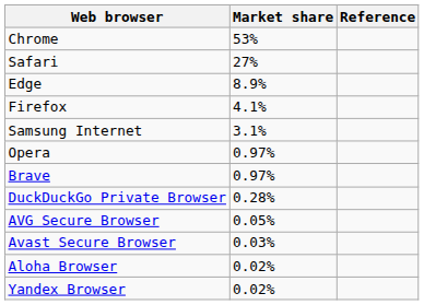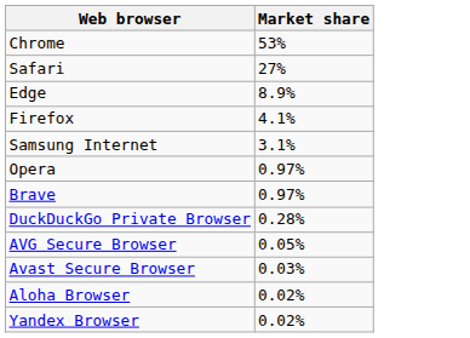 <table class="wikitable sortable">
 <tr>
 <th>Web browser</th>
 <th>Market share</th>
-<th>Reference</th>
 </tr>
 <tr>
 <td>Chrome</td>
 <td>53%</td>
-<td></td>
 </tr>
 <tr>
 <td>Safari</td>
 <td>27%</td>
-<td></td>
 </tr>
 <tr>
 <td>Edge</td>
 <td>8.9%</td>
-<td></td>
 </tr>
 <tr>
 <td>Firefox</td>
 <td>4.1%</td>
-<td></td>
 </tr>
 <tr>
 <td>Samsung Internet</td>
 <td>3.1%</td>
-<td></td>
 </tr>
 <tr>
 <td>Opera</td>
 <td>0.97%</td>
-<td></td>
 </tr>
 <tr>
 <td><a href='#'>Brave</a></td>
 <td>0.97%</td>
-<td></td>
 </tr>
 <tr>
 <td><a href='#'>DuckDuckGo Private Browser</a></td>
 <td>0.28%</td>
-<td></td>
 </tr>
 <tr>
 <td><a href='#'>AVG Secure Browser</a></td>
 <td>0.05%</td>
-<td></td>
 </tr>
 <tr>
 <td><a href='#'>Avast Secure Browser</a></td>
 <td>0.03%</td>
-<td></td>
 </tr>
 <tr>
 <td><a href='#'>Aloha Browser</a></td>
 <td>0.02%</td>
-<td></td>
 </tr>
 <tr>
 <td><a href='#'>Yandex Browser</a></td>
 <td>0.02%</td>
-<td></td>
 </tr>
 </table>
